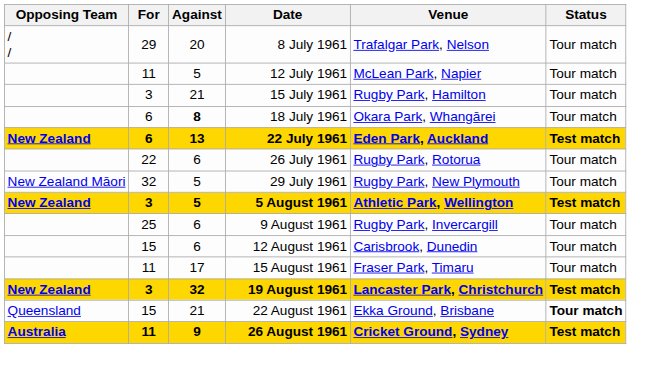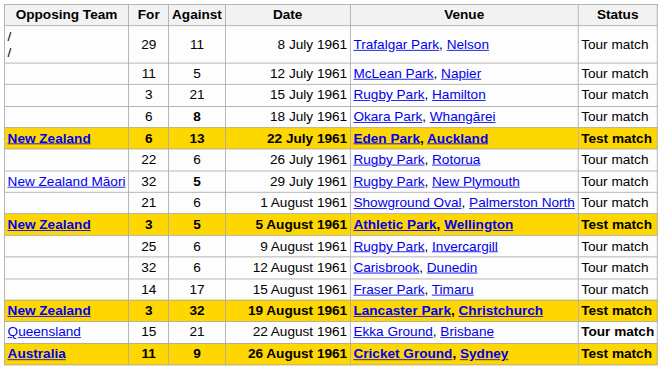 <table class=wikitable>
 <tr>
 <th>Opposing Team</th>
 <th>For</th>
 <th>Against</th>
 <th>Date</th>
 <th>Venue</th>
 <th>Status</th>
 </tr>
 <tr bgcolor=#fdfdfd>
 <td> /<br> /<br></td>
 <td align=center width=40>29</td>
-<td align=center width=40>20</td>
+<td align=center width=40>11</td>
 <td width=140 align=right>8 July 1961</td>
 <td><a href='#'>Trafalgar Park</a>, <a href='#'>Nelson</a></td>
 <td>Tour match</td>
 </tr>
 <tr bgcolor=#fdfdfd>
 <td></td>
 <td align=center width=40>11</td>
 <td align=center width=40>5</td>
 <td width=140 align=right>12 July 1961</td>
 <td><a href='#'>McLean Park</a>, <a href='#'>Napier</a></td>
 <td>Tour match</td>
 </tr>
 <tr bgcolor=#fdfdfd>
 <td></td>
 <td align=center width=40>3</td>
 <td align=center width=40>21</td>
 <td width=140 align=right>15 July 1961</td>
 <td><a href='#'>Rugby Park</a>, <a href='#'>Hamilton</a></td>
 <td>Tour match</td>
 </tr>
 <tr bgcolor=#fdfdfd>
 <td></td>
 <td align=center width=40>6</td>
 <td align=center width=40><strong>8</strong></td>
 <td width=140 align=right>18 July 1961</td>
 <td><a href='#'>Okara Park</a>, <a href='#'>Whangārei</a></td>
 <td>Tour match</td>
 </tr>
 <tr bgcolor=gold>
 <td> <strong><a href='#'>New Zealand</a></strong></td>
 <td align=center width=40><strong>6</strong></td>
 <td align=center width=40><strong>13</strong></td>
 <td width=140 align=right><strong>22 July 1961</strong></td>
 <td><strong><a href='#'>Eden Park</a>, <a href='#'>Auckland</a></strong></td>
 <td><strong>Test match</strong></td>
 </tr>
 <tr bgcolor=#fdfdfd>
 <td></td>
 <td align=center width=40>22</td>
 <td align=center width=40>6</td>
 <td width=140 align=right>26 July 1961</td>
 <td><a href='#'>Rugby Park</a>, <a href='#'>Rotorua</a></td>
 <td>Tour match</td>
 </tr>
 <tr bgcolor=#fdfdfd>
 <td> <a href='#'>New Zealand Māori</a></td>
 <td align=center width=40>32</td>
-<td align=center width=40>5</td>
+<td align=center width=40><strong>5</strong></td>
 <td width=140 align=right>29 July 1961</td>
 <td><a href='#'>Rugby Park</a>, <a href='#'>New Plymouth</a></td>
+<td>Tour match</td>
+</tr>
+<tr bgcolor=#fdfdfd>
+<td></td>
+<td align=center width=40>21</td>
+<td align=center width=40>6</td>
+<td width=140 align=right>1 August 1961</td>
+<td><a href='#'>Showground Oval</a>, <a href='#'>Palmerston North</a></td>
 <td>Tour match</td>
 </tr>
 <tr bgcolor=gold>
 <td> <strong><a href='#'>New Zealand</a></strong></td>
 <td align=center width=40><strong>3</strong></td>
 <td align=center width=40><strong>5</strong></td>
 <td width=140 align=right><strong>5 August 1961</strong></td>
 <td><strong><a href='#'>Athletic Park</a>, <a href='#'>Wellington</a></strong></td>
 <td><strong>Test match</strong></td>
 </tr>
 <tr bgcolor=#fdfdfd>
 <td></td>
 <td align=center width=40>25</td>
 <td align=center width=40>6</td>
 <td width=140 align=right>9 August 1961</td>
 <td><a href='#'>Rugby Park</a>, <a href='#'>Invercargill</a></td>
 <td>Tour match</td>
 </tr>
 <tr bgcolor=#fdfdfd>
 <td></td>
-<td align=center width=40>15</td>
+<td align=center width=40>32</td>
 <td align=center width=40>6</td>
 <td width=140 align=right>12 August 1961</td>
 <td><a href='#'>Carisbrook</a>, <a href='#'>Dunedin</a></td>
 <td>Tour match</td>
 </tr>
 <tr bgcolor=#fdfdfd>
 <td></td>
-<td align=center width=40>11</td>
+<td align=center width=40>14</td>
 <td align=center width=40>17</td>
 <td width=140 align=right>15 August 1961</td>
 <td><a href='#'>Fraser Park</a>, <a href='#'>Timaru</a></td>
 <td>Tour match</td>
 </tr>
 <tr bgcolor=gold>
 <td> <strong><a href='#'>New Zealand</a></strong></td>
 <td align=center width=40><strong>3</strong></td>
 <td align=center width=40><strong>32</strong></td>
 <td width=140 align=right><strong>19 August 1961</strong></td>
 <td><strong><a href='#'>Lancaster Park</a>, <a href='#'>Christchurch</a></strong></td>
 <td><strong>Test match</strong></td>
 </tr>
 <tr bgcolor=#fdfdfd>
 <td> <a href='#'>Queensland</a></td>
 <td align=center width=40>15</td>
 <td align=center width=40>21</td>
 <td width=140 align=right>22 August 1961</td>
 <td><a href='#'>Ekka Ground</a>, <a href='#'>Brisbane</a></td>
 <td><strong>Tour match</strong></td>
 </tr>
 <tr bgcolor=gold>
 <td> <strong><a href='#'>Australia</a></strong></td>
 <td align=center width=40><strong>11</strong></td>
 <td align=center width=40><strong>9</strong></td>
 <td width=140 align=right><strong>26 August 1961</strong></td>
 <td><strong><a href='#'>Cricket Ground</a>, <a href='#'>Sydney</a></strong></td>
 <td><strong>Test match</strong></td>
 </tr>
 </table>
